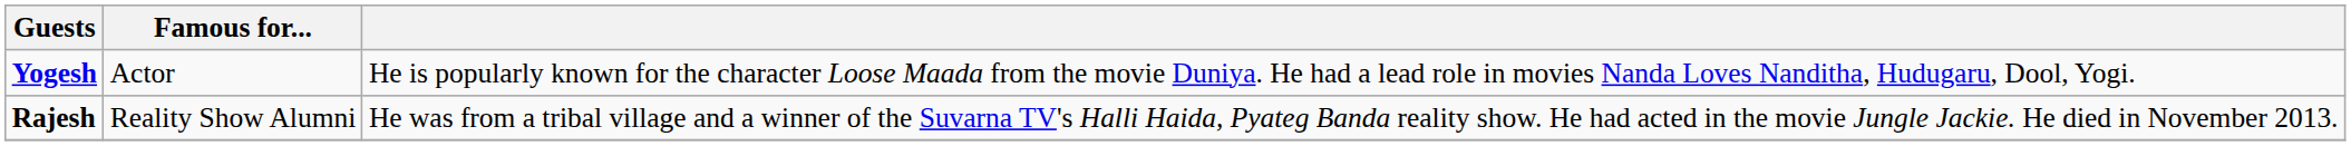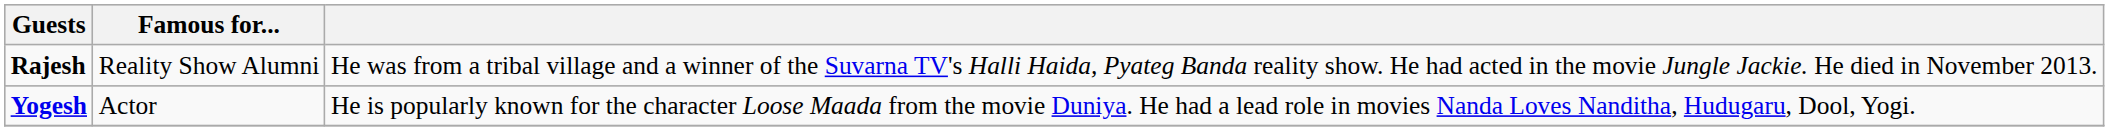 <table class="wikitable ignitable">
 <tr>
 <th>Guests</th>
 <th>Famous for...</th>
 <th></th>
 </tr>
 <tr>
+<td><strong>Rajesh</strong></td>
+<td>Reality Show Alumni</td>
+<td>He was from a tribal village and a winner of the <a href='#'>Suvarna TV</a>'s <em>Halli Haida, Pyateg Banda</em> reality show.  He had acted in the movie <em>Jungle Jackie.</em> He died in November 2013.</td>
+</tr>
+<tr>
 <td><strong><a href='#'>Yogesh</a></strong></td>
 <td>Actor</td>
 <td>He is popularly known for the character <em>Loose Maada</em> from the movie <a href='#'>Duniya</a>. He had a lead role in movies <a href='#'>Nanda Loves Nanditha</a>, <a href='#'>Hudugaru</a>, Dool, Yogi.</td>
 </tr>
 <tr>
-<td><strong>Rajesh</strong></td>
-<td>Reality Show Alumni</td>
-<td>He was from a tribal village and a winner of the <a href='#'>Suvarna TV</a>'s <em>Halli Haida, Pyateg Banda</em> reality show.  He had acted in the movie <em>Jungle Jackie.</em> He died in November 2013.</td>
-</tr>
-<tr>
 </tr>
 </table>
